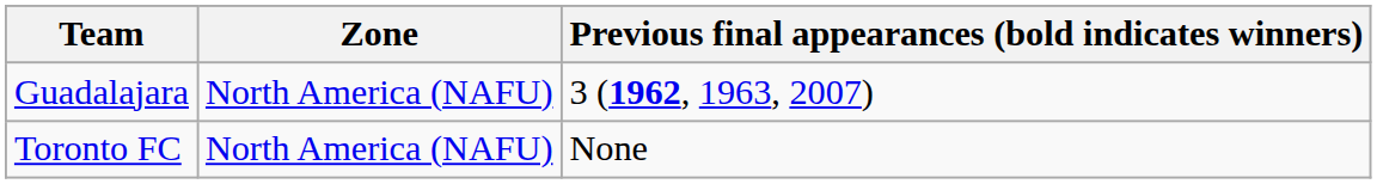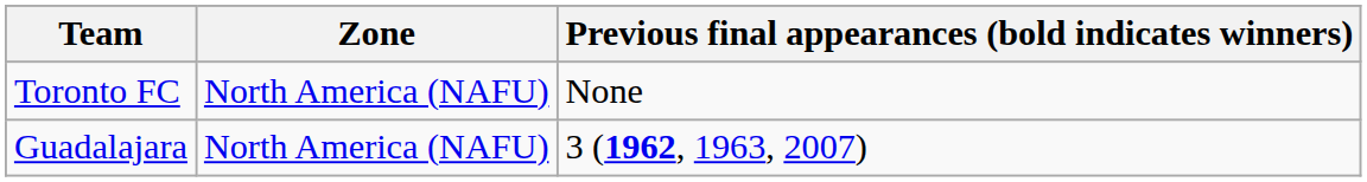 <table class="wikitable">
 <tr>
 <th>Team</th>
 <th>Zone</th>
 <th>Previous final appearances (bold indicates winners)</th>
 </tr>
 <tr>
+<td> <a href='#'>Toronto FC</a></td>
+<td><a href='#'>North America (NAFU)</a></td>
+<td>None</td>
+</tr>
+<tr>
 <td> <a href='#'>Guadalajara</a></td>
 <td><a href='#'>North America (NAFU)</a></td>
 <td>3 (<strong><a href='#'>1962</a></strong>, <a href='#'>1963</a>, <a href='#'>2007</a>)</td>
 </tr>
-<tr>
-<td> <a href='#'>Toronto FC</a></td>
-<td><a href='#'>North America (NAFU)</a></td>
-<td>None</td>
-</tr>
 </table>
